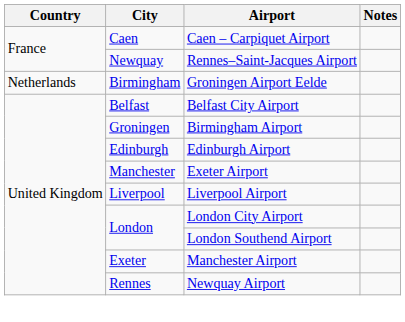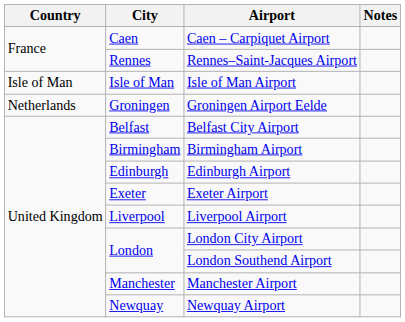 <table class="wikitable">
 <tr>
 <th>Country</th>
 <th>City</th>
 <th>Airport</th>
 <th>Notes</th>
 </tr>
 <tr>
 <td rowspan="2">France</td>
 <td><a href='#'>Caen</a></td>
 <td><a href='#'>Caen – Carpiquet Airport</a></td>
 <td></td>
 </tr>
 <tr>
-<td><a href='#'>Newquay</a></td>
+<td><a href='#'>Rennes</a></td>
 <td><a href='#'>Rennes–Saint-Jacques Airport</a></td>
 <td></td>
 </tr>
 <tr>
+<td>Isle of Man</td>
+<td><a href='#'>Isle of Man</a></td>
+<td><a href='#'>Isle of Man Airport</a></td>
+<td></td>
+</tr>
+<tr>
 <td>Netherlands</td>
-<td><a href='#'>Birmingham</a></td>
+<td><a href='#'>Groningen</a></td>
 <td><a href='#'>Groningen Airport Eelde</a></td>
 <td></td>
 </tr>
 <tr>
 <td rowspan="9">United Kingdom</td>
 <td><a href='#'>Belfast</a></td>
 <td><a href='#'>Belfast City Airport</a></td>
 <td></td>
 </tr>
 <tr>
-<td><a href='#'>Groningen</a></td>
+<td><a href='#'>Birmingham</a></td>
 <td><a href='#'>Birmingham Airport</a></td>
 <td></td>
 </tr>
 <tr>
 <td><a href='#'>Edinburgh</a></td>
 <td><a href='#'>Edinburgh Airport</a></td>
 <td></td>
 </tr>
 <tr>
-<td><a href='#'>Manchester</a></td>
+<td><a href='#'>Exeter</a></td>
 <td><a href='#'>Exeter Airport</a></td>
 <td></td>
 </tr>
 <tr>
 <td><a href='#'>Liverpool</a></td>
 <td><a href='#'>Liverpool Airport</a></td>
 <td></td>
 </tr>
 <tr>
 <td rowspan="2"><a href='#'>London</a></td>
 <td><a href='#'>London City Airport</a></td>
 <td></td>
 </tr>
 <tr>
 <td><a href='#'>London Southend Airport</a></td>
 <td></td>
 </tr>
 <tr>
-<td><a href='#'>Exeter</a></td>
+<td><a href='#'>Manchester</a></td>
 <td><a href='#'>Manchester Airport</a></td>
 <td></td>
 </tr>
 <tr>
-<td><a href='#'>Rennes</a></td>
+<td><a href='#'>Newquay</a></td>
 <td><a href='#'>Newquay Airport</a></td>
 <td></td>
 </tr>
 </table>
